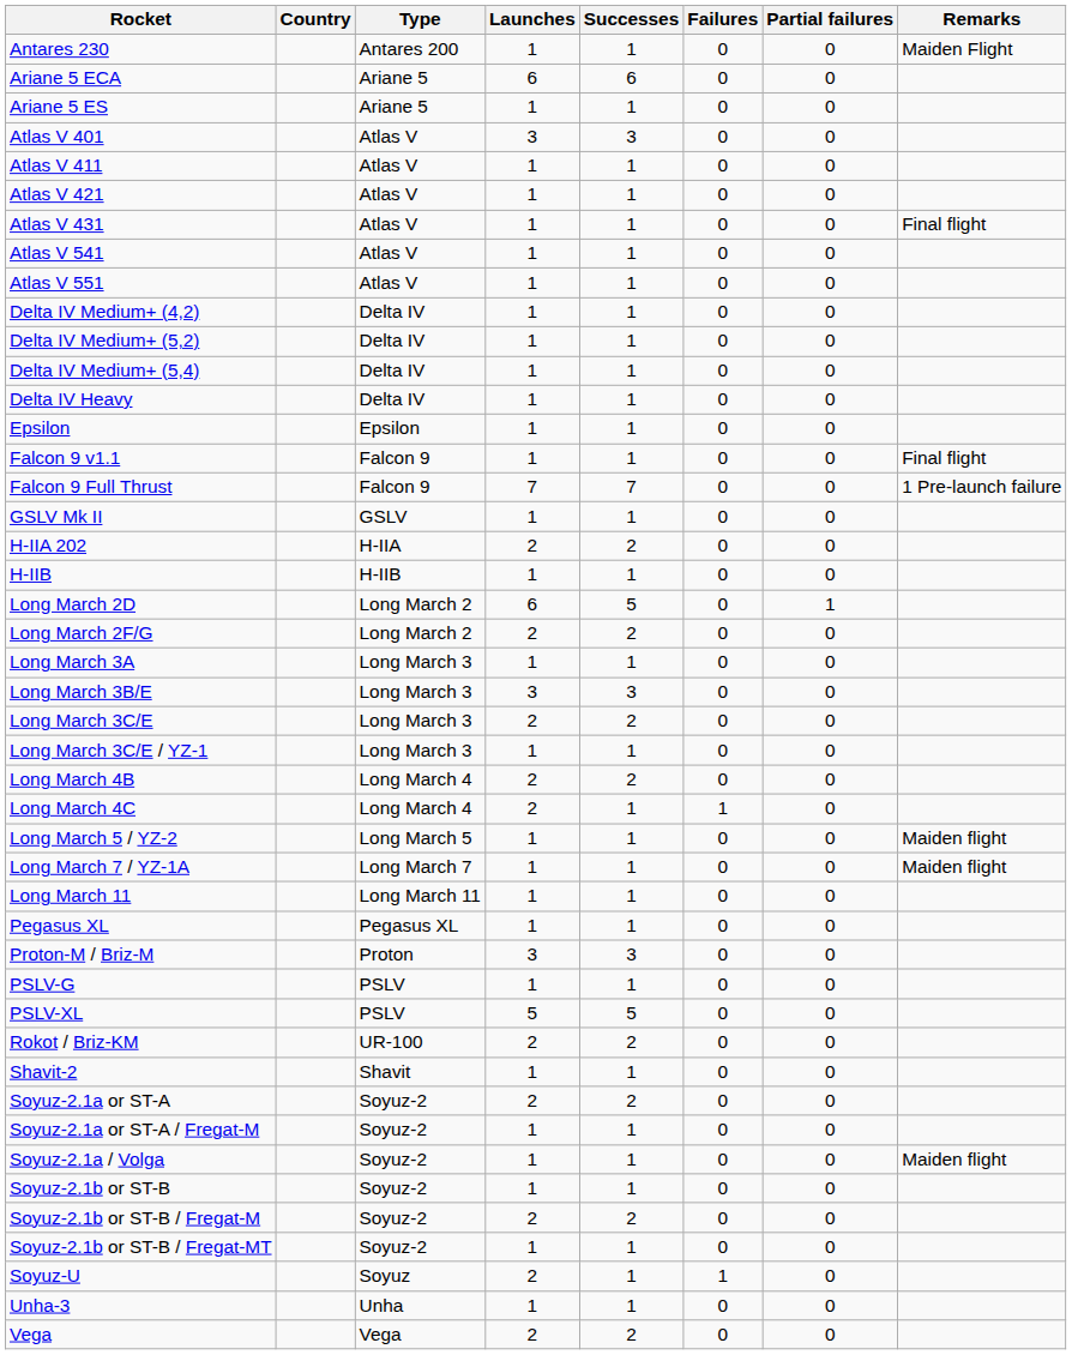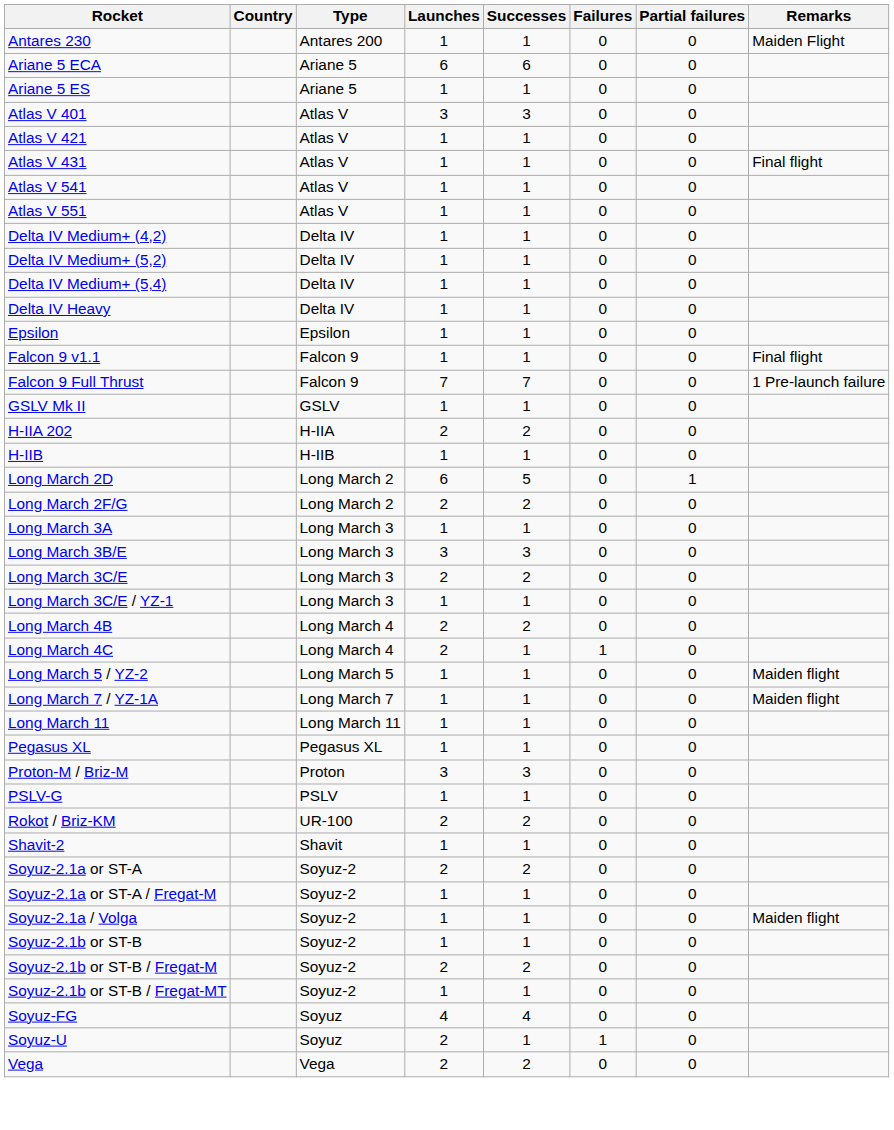 <table class="wikitable sortable collapsible collapsed" style=text-align:center>
 <tr>
 <th>Rocket</th>
 <th>Country</th>
 <th>Type</th>
 <th>Launches</th>
 <th>Successes</th>
 <th>Failures</th>
 <th>Partial failures</th>
 <th>Remarks</th>
 </tr>
 <tr>
 <td align=left><a href='#'>Antares 230</a></td>
 <td align=left></td>
 <td align=left>Antares 200</td>
 <td>1</td>
 <td>1</td>
 <td>0</td>
 <td>0</td>
 <td align=left>Maiden Flight</td>
 </tr>
 <tr>
 <td align=left><a href='#'>Ariane 5 ECA</a></td>
 <td align=left></td>
 <td align=left>Ariane 5</td>
 <td>6</td>
 <td>6</td>
 <td>0</td>
 <td>0</td>
 <td></td>
 </tr>
 <tr>
 <td align=left><a href='#'>Ariane 5 ES</a></td>
 <td align=left></td>
 <td align=left>Ariane 5</td>
 <td>1</td>
 <td>1</td>
 <td>0</td>
 <td>0</td>
 <td></td>
 </tr>
 <tr>
 <td align=left><a href='#'>Atlas V 401</a></td>
 <td align=left></td>
 <td align=left>Atlas V</td>
 <td>3</td>
 <td>3</td>
-<td>0</td>
-<td>0</td>
-<td></td>
-</tr>
-<tr>
-<td align=left><a href='#'>Atlas V 411</a></td>
-<td align=left></td>
-<td align=left>Atlas V</td>
-<td>1</td>
-<td>1</td>
 <td>0</td>
 <td>0</td>
 <td></td>
 </tr>
 <tr>
 <td align=left><a href='#'>Atlas V 421</a></td>
 <td align=left></td>
 <td align=left>Atlas V</td>
 <td>1</td>
 <td>1</td>
 <td>0</td>
 <td>0</td>
 <td></td>
 </tr>
 <tr>
 <td align=left><a href='#'>Atlas V 431</a></td>
 <td align=left></td>
 <td align=left>Atlas V</td>
 <td>1</td>
 <td>1</td>
 <td>0</td>
 <td>0</td>
 <td align=left>Final flight</td>
 </tr>
 <tr>
 <td align=left><a href='#'>Atlas V 541</a></td>
 <td align=left></td>
 <td align=left>Atlas V</td>
 <td>1</td>
 <td>1</td>
 <td>0</td>
 <td>0</td>
 <td></td>
 </tr>
 <tr>
 <td align=left><a href='#'>Atlas V 551</a></td>
 <td align=left></td>
 <td align=left>Atlas V</td>
 <td>1</td>
 <td>1</td>
 <td>0</td>
 <td>0</td>
 <td></td>
 </tr>
 <tr>
 <td align=left><a href='#'>Delta IV Medium+ (4,2)</a></td>
 <td align=left></td>
 <td align=left>Delta IV</td>
 <td>1</td>
 <td>1</td>
 <td>0</td>
 <td>0</td>
 <td></td>
 </tr>
 <tr>
 <td align=left><a href='#'>Delta IV Medium+ (5,2)</a></td>
 <td align=left></td>
 <td align=left>Delta IV</td>
 <td>1</td>
 <td>1</td>
 <td>0</td>
 <td>0</td>
 <td></td>
 </tr>
 <tr>
 <td align=left><a href='#'>Delta IV Medium+ (5,4)</a></td>
 <td align=left></td>
 <td align=left>Delta IV</td>
 <td>1</td>
 <td>1</td>
 <td>0</td>
 <td>0</td>
 <td></td>
 </tr>
 <tr>
 <td align=left><a href='#'>Delta IV Heavy</a></td>
 <td align=left></td>
 <td align=left>Delta IV</td>
 <td>1</td>
 <td>1</td>
 <td>0</td>
 <td>0</td>
 <td></td>
 </tr>
 <tr>
 <td align=left><a href='#'>Epsilon</a></td>
 <td align=left></td>
 <td align=left>Epsilon</td>
 <td>1</td>
 <td>1</td>
 <td>0</td>
 <td>0</td>
 <td></td>
 </tr>
 <tr>
 <td align=left><a href='#'>Falcon 9 v1.1</a></td>
 <td align=left></td>
 <td align=left>Falcon 9</td>
 <td>1</td>
 <td>1</td>
 <td>0</td>
 <td>0</td>
 <td align=left>Final flight</td>
 </tr>
 <tr>
 <td align=left><a href='#'>Falcon 9 Full Thrust</a></td>
 <td align=left></td>
 <td align=left>Falcon 9</td>
 <td>7</td>
 <td>7</td>
 <td>0</td>
 <td>0</td>
 <td align=left>1 Pre-launch failure</td>
 </tr>
 <tr>
 <td align=left><a href='#'>GSLV Mk II</a></td>
 <td align=left></td>
 <td align=left>GSLV</td>
 <td>1</td>
 <td>1</td>
 <td>0</td>
 <td>0</td>
 <td></td>
 </tr>
 <tr>
 <td align=left><a href='#'>H-IIA 202</a></td>
 <td align=left></td>
 <td align=left>H-IIA</td>
 <td>2</td>
 <td>2</td>
 <td>0</td>
 <td>0</td>
 <td></td>
 </tr>
 <tr>
 <td align=left><a href='#'>H-IIB</a></td>
 <td align=left></td>
 <td align=left>H-IIB</td>
 <td>1</td>
 <td>1</td>
 <td>0</td>
 <td>0</td>
 <td></td>
 </tr>
 <tr>
 <td align=left><a href='#'>Long March 2D</a></td>
 <td align=left></td>
 <td align=left>Long March 2</td>
 <td>6</td>
 <td>5</td>
 <td>0</td>
 <td>1</td>
 <td></td>
 </tr>
 <tr>
 <td align=left><a href='#'>Long March 2F/G</a></td>
 <td align=left></td>
 <td align=left>Long March 2</td>
 <td>2</td>
 <td>2</td>
 <td>0</td>
 <td>0</td>
 <td></td>
 </tr>
 <tr>
 <td align=left><a href='#'>Long March 3A</a></td>
 <td align=left></td>
 <td align=left>Long March 3</td>
 <td>1</td>
 <td>1</td>
 <td>0</td>
 <td>0</td>
 <td></td>
 </tr>
 <tr>
 <td align=left><a href='#'>Long March 3B/E</a></td>
 <td align=left></td>
 <td align=left>Long March 3</td>
 <td>3</td>
 <td>3</td>
 <td>0</td>
 <td>0</td>
 <td></td>
 </tr>
 <tr>
 <td align=left><a href='#'>Long March 3C/E</a></td>
 <td align=left></td>
 <td align=left>Long March 3</td>
 <td>2</td>
 <td>2</td>
 <td>0</td>
 <td>0</td>
 <td></td>
 </tr>
 <tr>
 <td align=left><a href='#'>Long March 3C/E</a> / <a href='#'>YZ-1</a></td>
 <td align=left></td>
 <td align=left>Long March 3</td>
 <td>1</td>
 <td>1</td>
 <td>0</td>
 <td>0</td>
 <td></td>
 </tr>
 <tr>
 <td align=left><a href='#'>Long March 4B</a></td>
 <td align=left></td>
 <td align=left>Long March 4</td>
 <td>2</td>
 <td>2</td>
 <td>0</td>
 <td>0</td>
 <td></td>
 </tr>
 <tr>
 <td align=left><a href='#'>Long March 4C</a></td>
 <td align=left></td>
 <td align=left>Long March 4</td>
 <td>2</td>
 <td>1</td>
 <td>1</td>
 <td>0</td>
 <td></td>
 </tr>
 <tr>
 <td align=left><a href='#'>Long March 5</a> / <a href='#'>YZ-2</a></td>
 <td align=left></td>
 <td align=left>Long March 5</td>
 <td>1</td>
 <td>1</td>
 <td>0</td>
 <td>0</td>
 <td align=left>Maiden flight</td>
 </tr>
 <tr>
 <td align=left><a href='#'>Long March 7</a> / <a href='#'>YZ-1A</a></td>
 <td align=left></td>
 <td align=left>Long March 7</td>
 <td>1</td>
 <td>1</td>
 <td>0</td>
 <td>0</td>
 <td align=left>Maiden flight</td>
 </tr>
 <tr>
 <td align=left><a href='#'>Long March 11</a></td>
 <td align=left></td>
 <td align=left>Long March 11</td>
 <td>1</td>
 <td>1</td>
 <td>0</td>
 <td>0</td>
 <td></td>
 </tr>
 <tr>
 <td align=left><a href='#'>Pegasus XL</a></td>
 <td align=left></td>
 <td align=left>Pegasus XL</td>
 <td>1</td>
 <td>1</td>
 <td>0</td>
 <td>0</td>
 <td></td>
 </tr>
 <tr>
 <td align=left><a href='#'>Proton-M</a> / <a href='#'>Briz-M</a></td>
 <td align=left></td>
 <td align=left>Proton</td>
 <td>3</td>
 <td>3</td>
 <td>0</td>
 <td>0</td>
 <td></td>
 </tr>
 <tr>
 <td align=left><a href='#'>PSLV-G</a></td>
 <td align=left></td>
 <td align=left>PSLV</td>
 <td>1</td>
 <td>1</td>
 <td>0</td>
 <td>0</td>
 <td></td>
 </tr>
 <tr>
-<td align=left><a href='#'>PSLV-XL</a></td>
-<td align=left></td>
-<td align=left>PSLV</td>
-<td>5</td>
-<td>5</td>
-<td>0</td>
-<td>0</td>
-<td></td>
-</tr>
-<tr>
 <td align=left><a href='#'>Rokot</a> / <a href='#'>Briz-KM</a></td>
 <td align=left></td>
 <td align=left>UR-100</td>
 <td>2</td>
 <td>2</td>
 <td>0</td>
 <td>0</td>
 <td></td>
 </tr>
 <tr>
 <td align=left><a href='#'>Shavit-2</a></td>
 <td align=left></td>
 <td align=left>Shavit</td>
 <td>1</td>
 <td>1</td>
 <td>0</td>
 <td>0</td>
 <td></td>
 </tr>
 <tr>
 <td align=left><a href='#'>Soyuz-2.1a</a> or ST-A</td>
 <td align=left></td>
 <td align=left>Soyuz-2</td>
 <td>2</td>
 <td>2</td>
 <td>0</td>
 <td>0</td>
 <td></td>
 </tr>
 <tr>
 <td align=left><a href='#'>Soyuz-2.1a</a> or ST-A / <a href='#'>Fregat-M</a></td>
 <td align=left></td>
 <td align=left>Soyuz-2</td>
 <td>1</td>
 <td>1</td>
 <td>0</td>
 <td>0</td>
 <td></td>
 </tr>
 <tr>
 <td align=left><a href='#'>Soyuz-2.1a</a> / <a href='#'>Volga</a></td>
 <td align=left></td>
 <td align=left>Soyuz-2</td>
 <td>1</td>
 <td>1</td>
 <td>0</td>
 <td>0</td>
 <td align=left>Maiden flight</td>
 </tr>
 <tr>
 <td align=left><a href='#'>Soyuz-2.1b</a> or ST-B</td>
 <td align=left></td>
 <td align=left>Soyuz-2</td>
 <td>1</td>
 <td>1</td>
 <td>0</td>
 <td>0</td>
 <td></td>
 </tr>
 <tr>
 <td align=left><a href='#'>Soyuz-2.1b</a> or ST-B / <a href='#'>Fregat-M</a></td>
 <td align=left></td>
 <td align=left>Soyuz-2</td>
 <td>2</td>
 <td>2</td>
 <td>0</td>
 <td>0</td>
 <td></td>
 </tr>
 <tr>
 <td align=left><a href='#'>Soyuz-2.1b</a> or ST-B / <a href='#'>Fregat-MT</a></td>
 <td align=left></td>
 <td align=left>Soyuz-2</td>
 <td>1</td>
 <td>1</td>
 <td>0</td>
 <td>0</td>
 <td></td>
 </tr>
 <tr>
+<td align=left><a href='#'>Soyuz-FG</a></td>
+<td align=left></td>
+<td align=left>Soyuz</td>
+<td>4</td>
+<td>4</td>
+<td>0</td>
+<td>0</td>
+<td></td>
+</tr>
+<tr>
 <td align=left><a href='#'>Soyuz-U</a></td>
 <td align=left></td>
 <td align=left>Soyuz</td>
 <td>2</td>
 <td>1</td>
 <td>1</td>
-<td>0</td>
-<td></td>
-</tr>
-<tr>
-<td align=left><a href='#'>Unha-3</a></td>
-<td align=left></td>
-<td align=left>Unha</td>
-<td>1</td>
-<td>1</td>
-<td>0</td>
 <td>0</td>
 <td></td>
 </tr>
 <tr>
 <td align=left><a href='#'>Vega</a></td>
 <td align=left></td>
 <td align=left>Vega</td>
 <td>2</td>
 <td>2</td>
 <td>0</td>
 <td>0</td>
 <td></td>
 </tr>
 </table>
